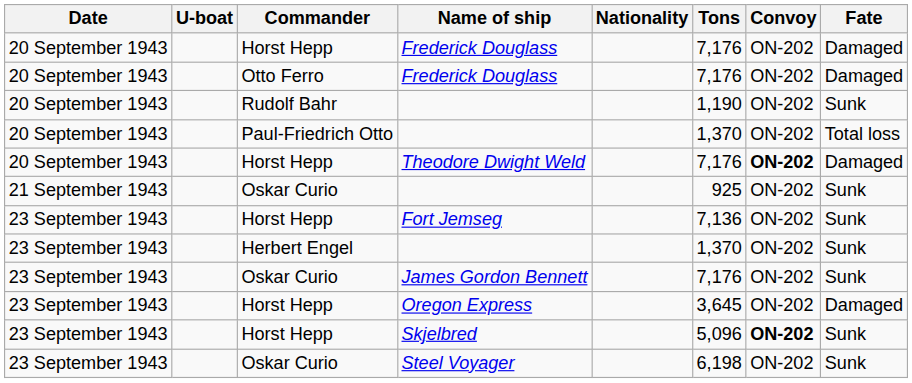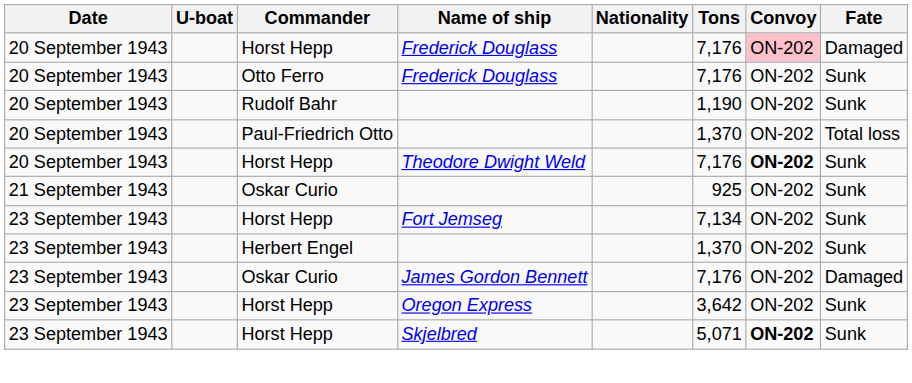 <table class="wikitable">
 <tr>
 <th>Date</th>
 <th>U-boat</th>
 <th>Commander</th>
 <th>Name of ship</th>
 <th>Nationality</th>
 <th>Tons</th>
 <th>Convoy</th>
 <th>Fate</th>
 </tr>
 <tr>
 <td align="right">20 September 1943</td>
 <td align="center"></td>
 <td align="left">Horst Hepp</td>
 <td align="left"><a href='#'><em>Frederick Douglass</em></a></td>
 <td align="left"></td>
 <td align="right">7,176</td>
-<td align="left">ON-202</td>
+<td align="left" style="background: pink;">ON-202</td>
 <td align="left">Damaged</td>
 </tr>
 <tr>
 <td align="right">20 September 1943</td>
 <td align="center"></td>
 <td align="left">Otto Ferro</td>
 <td align="left"><a href='#'><em>Frederick Douglass</em></a></td>
 <td align="left"></td>
 <td align="right">7,176</td>
 <td align="left">ON-202</td>
-<td align="left">Damaged</td>
+<td align="left">Sunk</td>
 </tr>
 <tr>
 <td align="right">20 September 1943</td>
 <td align="center"></td>
 <td align="left">Rudolf Bahr</td>
 <td align="left"></td>
 <td align="left"></td>
 <td align="right">1,190</td>
 <td align="left">ON-202</td>
 <td align="left">Sunk</td>
 </tr>
 <tr>
 <td align="right">20 September 1943</td>
 <td align="center"></td>
 <td align="left">Paul-Friedrich Otto</td>
 <td align="left"></td>
 <td align="left"></td>
 <td align="right">1,370</td>
 <td align="left">ON-202</td>
 <td align="left">Total loss</td>
 </tr>
 <tr>
 <td align="right">20 September 1943</td>
 <td align="center"></td>
 <td align="left">Horst Hepp</td>
 <td align="left"><a href='#'><em>Theodore Dwight Weld</em></a></td>
 <td align="left"></td>
 <td align="right">7,176</td>
 <td align="left"><strong>ON-202</strong></td>
-<td align="left">Damaged</td>
+<td align="left">Sunk</td>
 </tr>
 <tr>
 <td align="right">21 September 1943</td>
 <td align="center"></td>
 <td align="left">Oskar Curio</td>
 <td align="left"></td>
 <td align="left"></td>
 <td align="right">925</td>
 <td align="left">ON-202</td>
 <td align="left">Sunk</td>
 </tr>
 <tr>
 <td align="right">23 September 1943</td>
 <td align="center"></td>
 <td align="left">Horst Hepp</td>
 <td align="left"><a href='#'><em>Fort Jemseg</em></a></td>
 <td align="left"></td>
-<td align="right">7,136</td>
+<td align="right">7,134</td>
 <td align="left">ON-202</td>
 <td align="left">Sunk</td>
 </tr>
 <tr>
 <td align="right">23 September 1943</td>
 <td align="center"></td>
 <td align="left">Herbert Engel</td>
 <td align="left"></td>
 <td align="left"></td>
 <td align="right">1,370</td>
 <td align="left">ON-202</td>
 <td align="left">Sunk</td>
 </tr>
 <tr>
 <td align="right">23 September 1943</td>
 <td align="center"></td>
 <td align="left">Oskar Curio</td>
 <td align="left"><a href='#'><em>James Gordon Bennett</em></a></td>
 <td align="left"></td>
 <td align="right">7,176</td>
 <td align="left">ON-202</td>
-<td align="left">Sunk</td>
+<td align="left">Damaged</td>
 </tr>
 <tr>
 <td align="right">23 September 1943</td>
 <td align="center"></td>
 <td align="left">Horst Hepp</td>
 <td align="left"><a href='#'><em>Oregon Express</em></a></td>
 <td align="left"></td>
-<td align="right">3,645</td>
+<td align="right">3,642</td>
 <td align="left">ON-202</td>
-<td align="left">Damaged</td>
+<td align="left">Sunk</td>
 </tr>
 <tr>
 <td align="right">23 September 1943</td>
 <td align="center"></td>
 <td align="left">Horst Hepp</td>
 <td align="left"><a href='#'><em>Skjelbred</em></a></td>
 <td align="left"></td>
-<td align="right">5,096</td>
+<td align="right">5,071</td>
 <td align="left"><strong>ON-202</strong></td>
 <td align="left">Sunk</td>
 </tr>
-<tr>
-<td align="right">23 September 1943</td>
-<td align="center"></td>
-<td align="left">Oskar Curio</td>
-<td align="left"><a href='#'><em>Steel Voyager</em></a></td>
-<td align="left"></td>
-<td align="right">6,198</td>
-<td align="left">ON-202</td>
-<td align="left">Sunk</td>
-</tr>
 </table>
